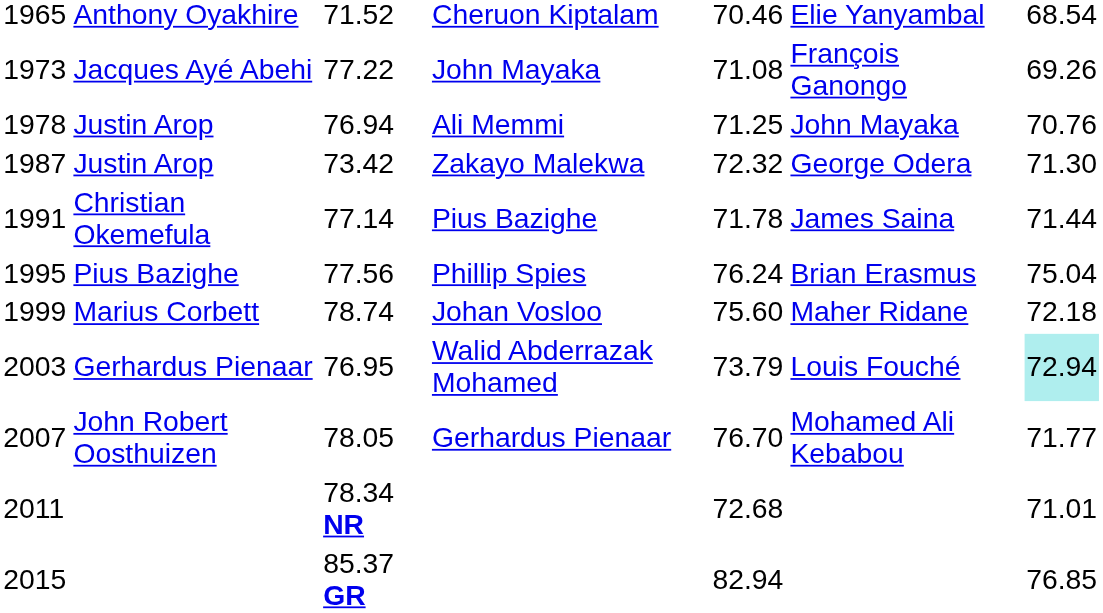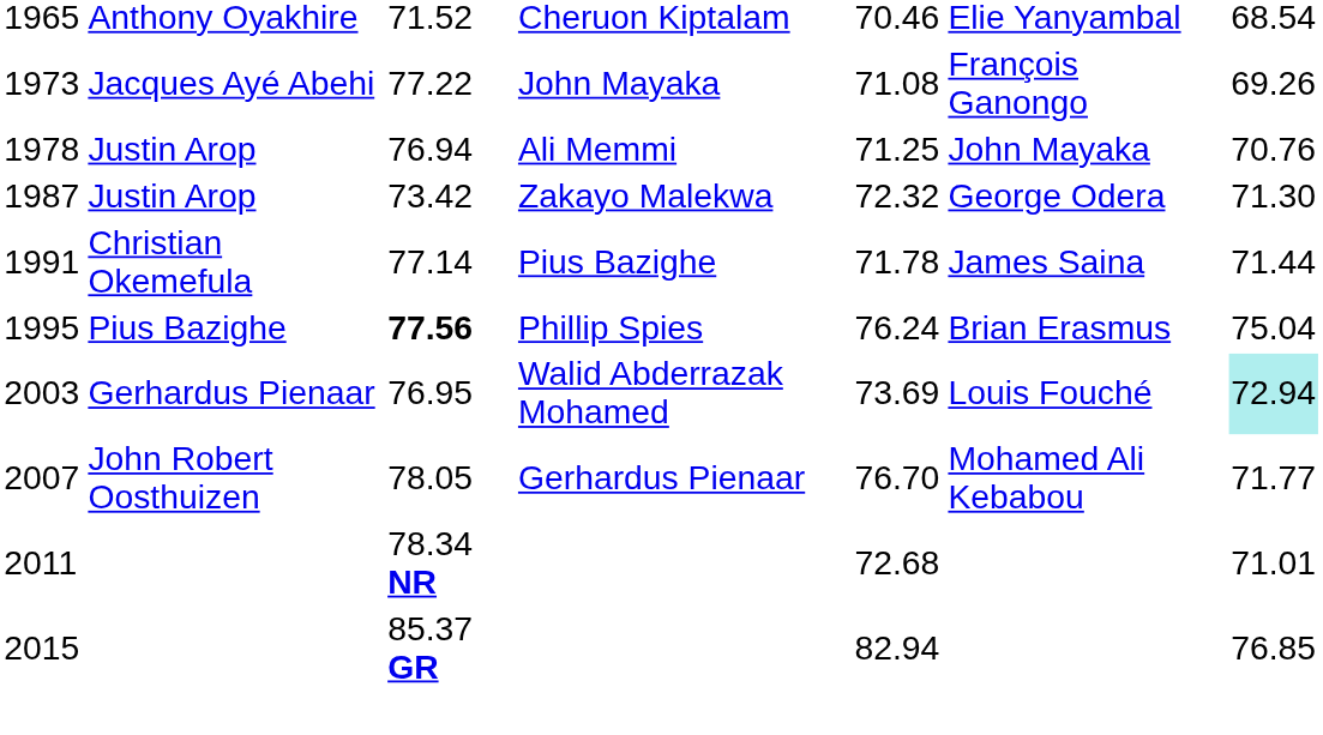 <table>
 <tr>
 <td>1965</td>
 <td><a href='#'>Anthony Oyakhire</a><br> </td>
 <td>71.52</td>
 <td><a href='#'>Cheruon Kiptalam</a><br> </td>
 <td>70.46</td>
 <td><a href='#'>Elie Yanyambal</a><br> </td>
 <td>68.54</td>
 </tr>
 <tr>
 <td>1973</td>
 <td><a href='#'>Jacques Ayé Abehi</a><br> </td>
 <td>77.22</td>
 <td><a href='#'>John Mayaka</a><br> </td>
 <td>71.08</td>
 <td><a href='#'>François Ganongo</a><br> </td>
 <td>69.26</td>
 </tr>
 <tr>
 <td>1978</td>
 <td><a href='#'>Justin Arop</a><br> </td>
 <td>76.94</td>
 <td><a href='#'>Ali Memmi</a><br> </td>
 <td>71.25</td>
 <td><a href='#'>John Mayaka</a><br> </td>
 <td>70.76</td>
 </tr>
 <tr>
 <td>1987</td>
 <td><a href='#'>Justin Arop</a><br> </td>
 <td>73.42</td>
 <td><a href='#'>Zakayo Malekwa</a><br> </td>
 <td>72.32</td>
 <td><a href='#'>George Odera</a><br> </td>
 <td>71.30</td>
 </tr>
 <tr>
 <td>1991</td>
 <td><a href='#'>Christian Okemefula</a><br> </td>
 <td>77.14</td>
 <td><a href='#'>Pius Bazighe</a><br> </td>
 <td>71.78</td>
 <td><a href='#'>James Saina</a><br> </td>
 <td>71.44</td>
 </tr>
 <tr>
 <td>1995</td>
 <td><a href='#'>Pius Bazighe</a><br> </td>
-<td>77.56</td>
+<td><strong>77.56</strong></td>
 <td><a href='#'>Phillip Spies</a><br> </td>
 <td>76.24</td>
 <td><a href='#'>Brian Erasmus</a> <br> </td>
 <td>75.04</td>
 </tr>
 <tr>
-<td>1999</td>
-<td><a href='#'>Marius Corbett</a><br> </td>
-<td>78.74</td>
-<td><a href='#'>Johan Vosloo</a><br> </td>
-<td>75.60</td>
-<td><a href='#'>Maher Ridane</a><br> </td>
-<td>72.18</td>
-</tr>
-<tr>
 <td>2003<br></td>
 <td><a href='#'>Gerhardus Pienaar</a> <br> </td>
 <td>76.95</td>
 <td><a href='#'>Walid Abderrazak Mohamed</a> <br> </td>
-<td>73.79</td>
+<td>73.69</td>
 <td><a href='#'>Louis Fouché</a><br> </td>
 <td style="background: paleturquoise;">72.94</td>
 </tr>
 <tr>
 <td>2007<br></td>
 <td><a href='#'>John Robert Oosthuizen</a> <br> </td>
 <td>78.05</td>
 <td><a href='#'>Gerhardus Pienaar</a> <br> </td>
 <td>76.70</td>
 <td><a href='#'>Mohamed Ali Kebabou</a> <br> </td>
 <td>71.77</td>
 </tr>
 <tr>
 <td>2011<br></td>
 <td></td>
 <td>78.34 <strong><a href='#'>NR</a></strong></td>
 <td></td>
 <td>72.68</td>
 <td></td>
 <td>71.01</td>
 </tr>
 <tr>
 <td>2015</td>
 <td></td>
 <td>85.37 <strong><a href='#'>GR</a></strong></td>
 <td></td>
 <td>82.94</td>
 <td></td>
 <td>76.85</td>
 </tr>
 </table>
